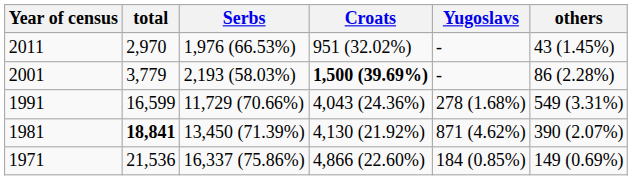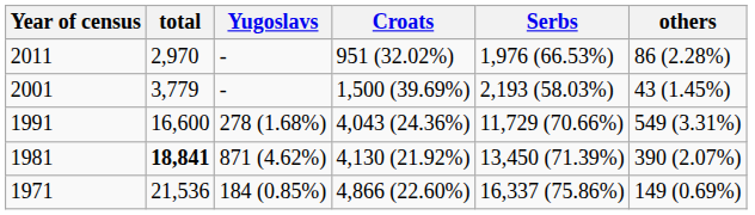 <table class="wikitable">
 <tr>
 <th>Year of census</th>
 <th>total</th>
+<th><a href='#'>Yugoslavs</a></th>
+<th><a href='#'>Croats</a></th>
 <th><a href='#'>Serbs</a></th>
-<th><a href='#'>Croats</a></th>
-<th><a href='#'>Yugoslavs</a></th>
 <th>others</th>
 </tr>
 <tr>
 <td>2011</td>
 <td>2,970</td>
+<td>-</td>
+<td>951 (32.02%)</td>
 <td>1,976 (66.53%)</td>
-<td>951 (32.02%)</td>
-<td>-</td>
-<td>43 (1.45%)</td>
+<td>86 (2.28%)</td>
 </tr>
 <tr>
 <td>2001</td>
 <td>3,779</td>
+<td>-</td>
+<td>1,500 (39.69%)</td>
 <td>2,193 (58.03%)</td>
-<td><strong>1,500 (39.69%)</strong></td>
-<td>-</td>
-<td>86 (2.28%)</td>
+<td>43 (1.45%)</td>
 </tr>
 <tr>
 <td>1991</td>
-<td>16,599</td>
+<td>16,600</td>
+<td>278 (1.68%)</td>
+<td>4,043 (24.36%)</td>
 <td>11,729 (70.66%)</td>
-<td>4,043 (24.36%)</td>
-<td>278 (1.68%)</td>
 <td>549 (3.31%)</td>
 </tr>
 <tr>
 <td>1981</td>
 <td><strong>18,841</strong></td>
+<td>871 (4.62%)</td>
+<td>4,130 (21.92%)</td>
 <td>13,450 (71.39%)</td>
-<td>4,130 (21.92%)</td>
-<td>871 (4.62%)</td>
 <td>390 (2.07%)</td>
 </tr>
 <tr>
 <td>1971</td>
 <td>21,536</td>
+<td>184 (0.85%)</td>
+<td>4,866 (22.60%)</td>
 <td>16,337 (75.86%)</td>
-<td>4,866 (22.60%)</td>
-<td>184 (0.85%)</td>
 <td>149 (0.69%)</td>
 </tr>
 </table>
